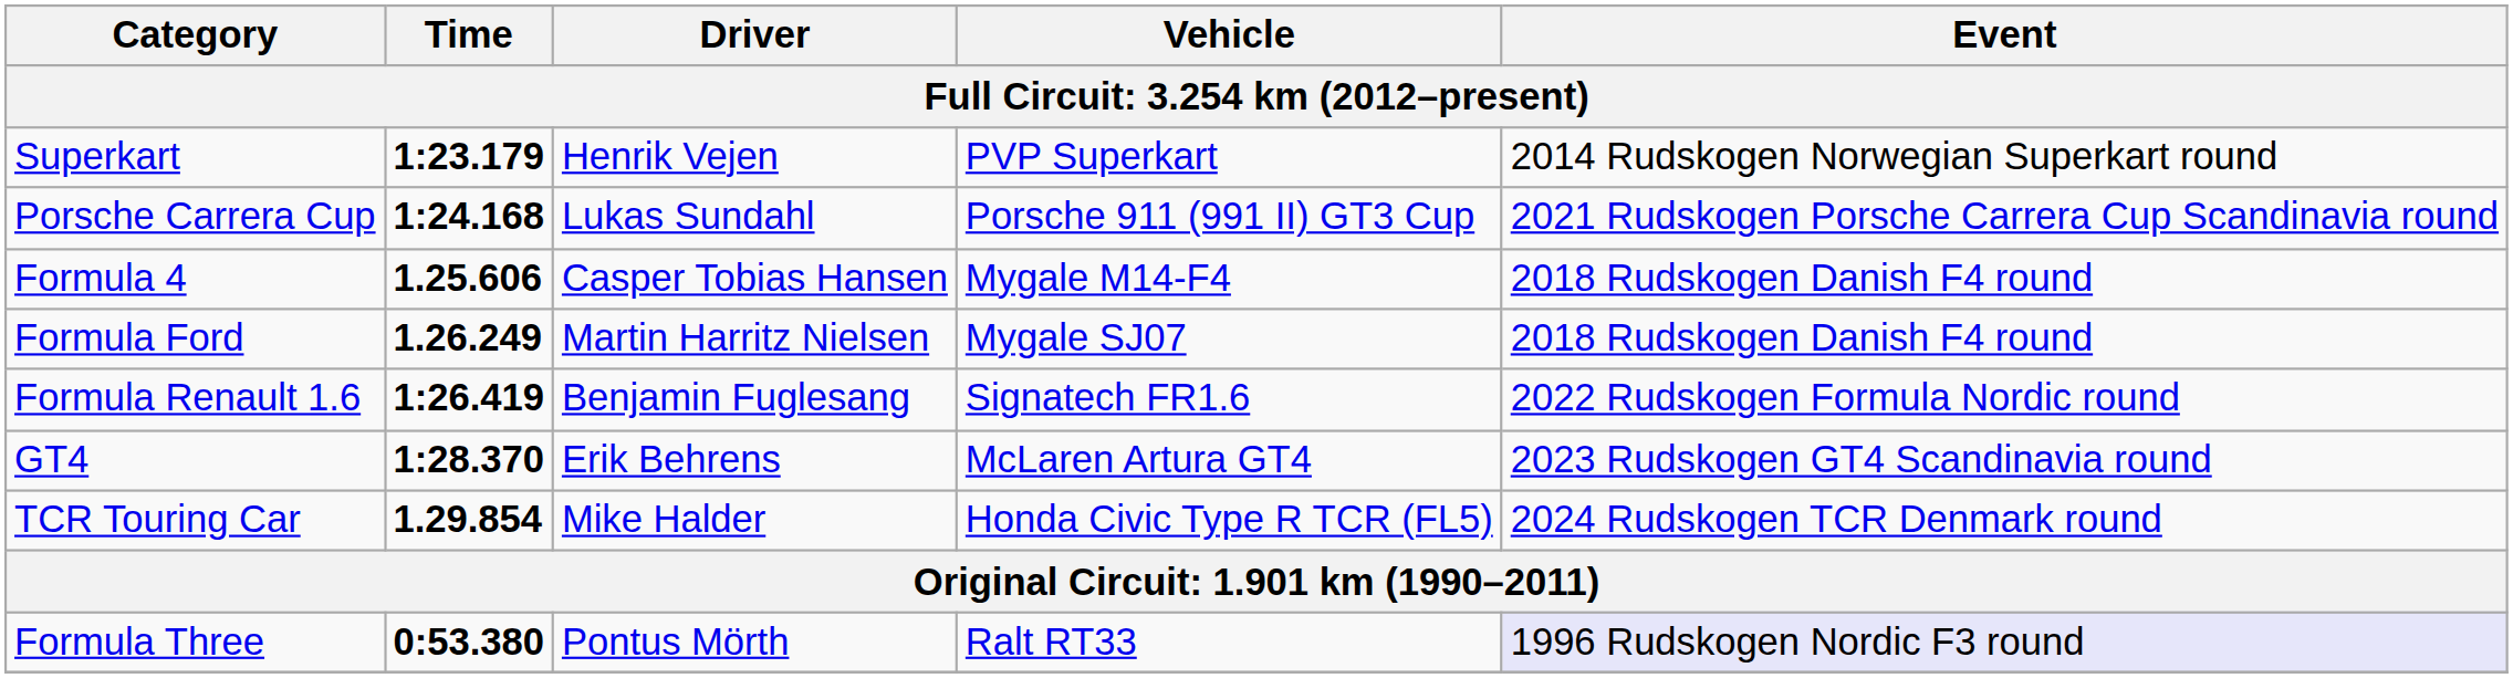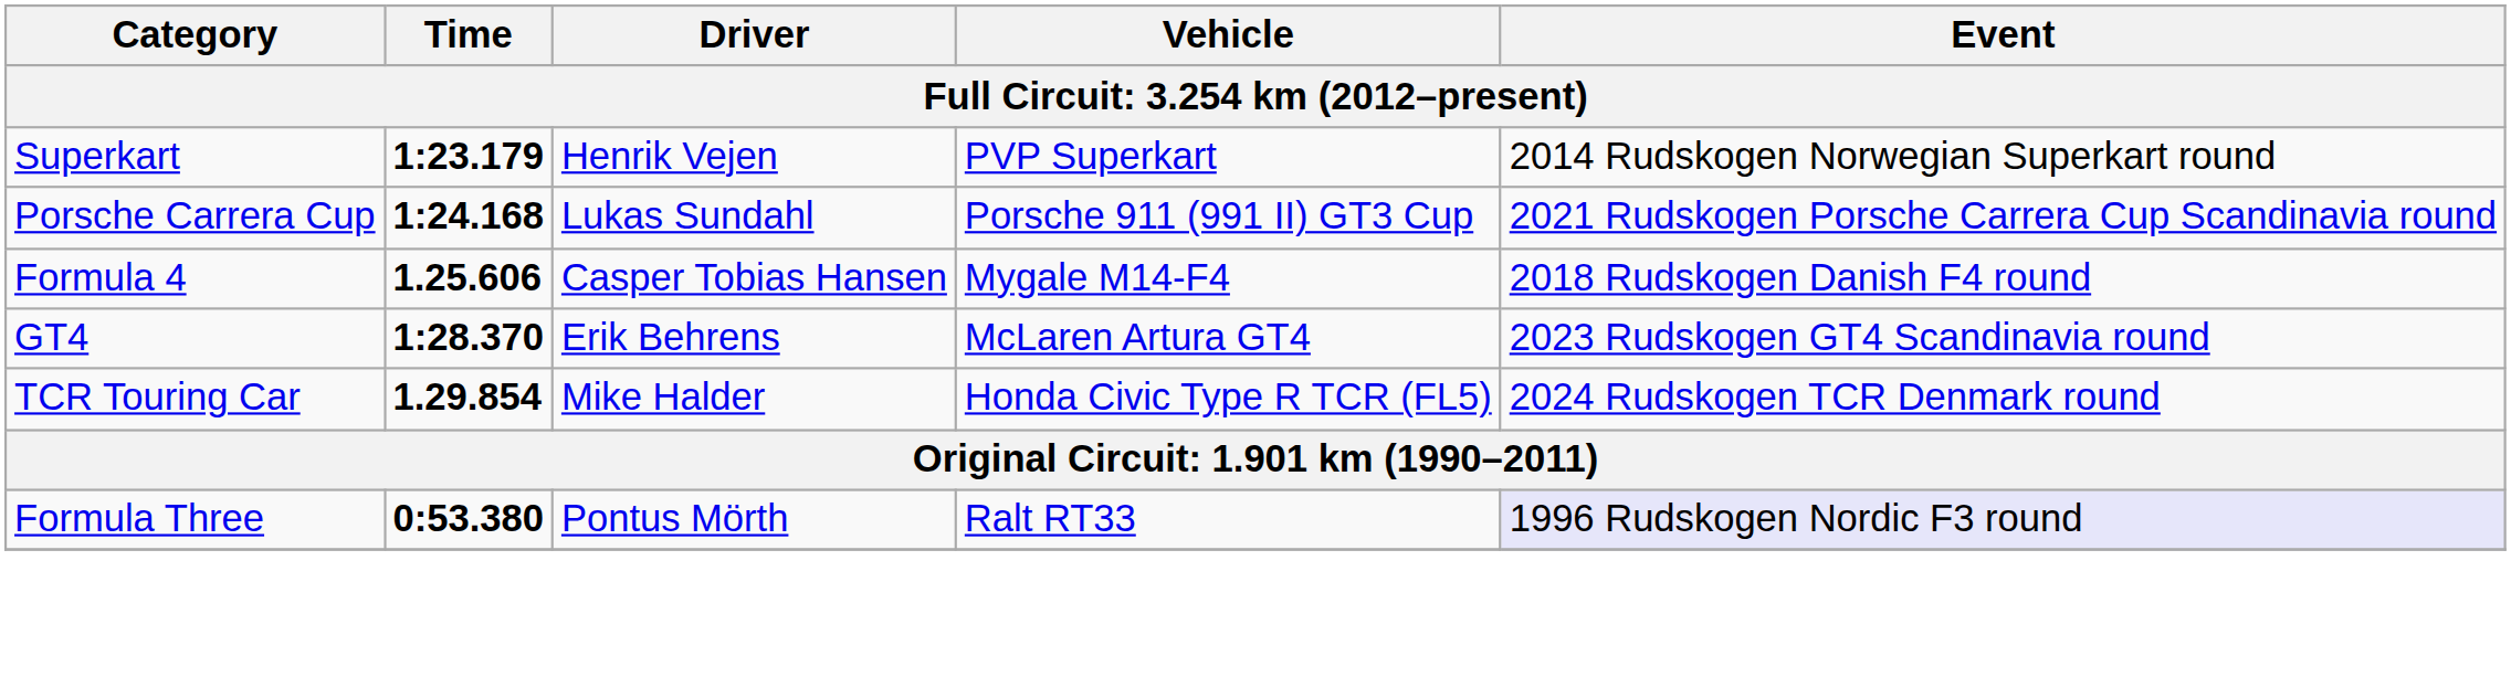 <table class="wikitable">
 <tr>
 <th>Category</th>
 <th>Time</th>
 <th>Driver</th>
 <th>Vehicle</th>
 <th>Event</th>
 </tr>
 <tr>
 <th colspan=5>Full Circuit: 3.254 km (2012–present)</th>
 </tr>
 <tr>
 <td><a href='#'>Superkart</a></td>
 <td><strong>1:23.179</strong></td>
 <td><a href='#'>Henrik Vejen</a></td>
 <td><a href='#'>PVP Superkart</a></td>
 <td>2014 Rudskogen Norwegian Superkart round</td>
 </tr>
 <tr>
 <td><a href='#'>Porsche Carrera Cup</a></td>
 <td><strong>1:24.168</strong></td>
 <td><a href='#'>Lukas Sundahl</a></td>
 <td><a href='#'>Porsche 911 (991 II) GT3 Cup</a></td>
 <td><a href='#'>2021 Rudskogen Porsche Carrera Cup Scandinavia round</a></td>
 </tr>
 <tr>
 <td><a href='#'>Formula 4</a></td>
 <td><strong>1.25.606</strong></td>
 <td><a href='#'>Casper Tobias Hansen</a></td>
 <td><a href='#'>Mygale M14-F4</a></td>
 <td><a href='#'>2018 Rudskogen Danish F4 round</a></td>
 </tr>
 <tr>
-<td><a href='#'>Formula Ford</a></td>
-<td><strong>1.26.249</strong></td>
-<td><a href='#'>Martin Harritz Nielsen</a></td>
-<td><a href='#'>Mygale SJ07</a></td>
-<td><a href='#'>2018 Rudskogen Danish F4 round</a></td>
-</tr>
-<tr>
-<td><a href='#'>Formula Renault 1.6</a></td>
-<td><strong>1:26.419</strong></td>
-<td><a href='#'>Benjamin Fuglesang</a></td>
-<td><a href='#'>Signatech FR1.6</a></td>
-<td><a href='#'>2022 Rudskogen Formula Nordic round</a></td>
-</tr>
-<tr>
 <td><a href='#'>GT4</a></td>
 <td><strong>1:28.370</strong></td>
 <td><a href='#'>Erik Behrens</a></td>
 <td><a href='#'>McLaren Artura GT4</a></td>
 <td><a href='#'>2023 Rudskogen GT4 Scandinavia round</a></td>
 </tr>
 <tr>
 <td><a href='#'>TCR Touring Car</a></td>
 <td><strong>1.29.854</strong></td>
 <td><a href='#'>Mike Halder</a></td>
 <td><a href='#'>Honda Civic Type R TCR (FL5)</a></td>
 <td><a href='#'>2024 Rudskogen TCR Denmark round</a></td>
 </tr>
 <tr>
 <th colspan=5>Original Circuit: 1.901 km (1990–2011)</th>
 </tr>
 <tr>
 <td><a href='#'>Formula Three</a></td>
 <td><strong>0:53.380</strong></td>
 <td><a href='#'>Pontus Mörth</a></td>
 <td><a href='#'>Ralt RT33</a></td>
 <td style="background: lavender;">1996 Rudskogen Nordic F3 round</td>
 </tr>
 <tr>
 </tr>
 </table>
